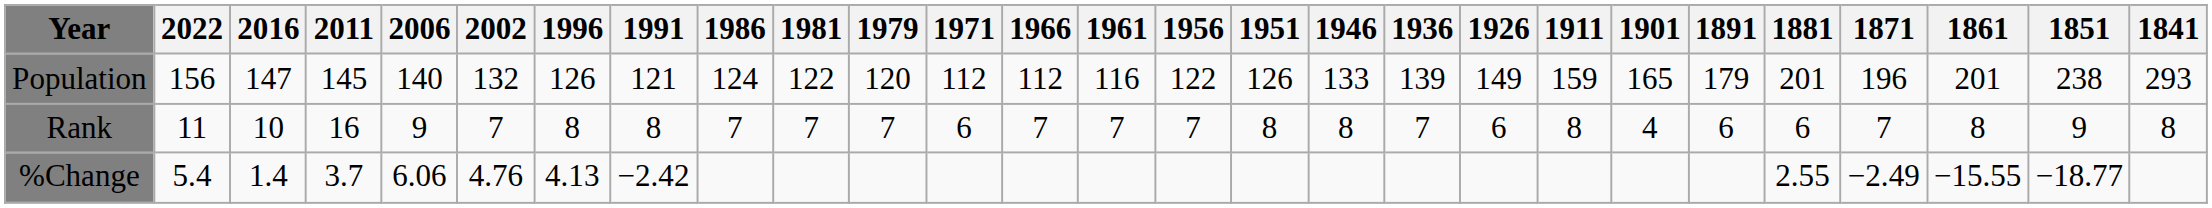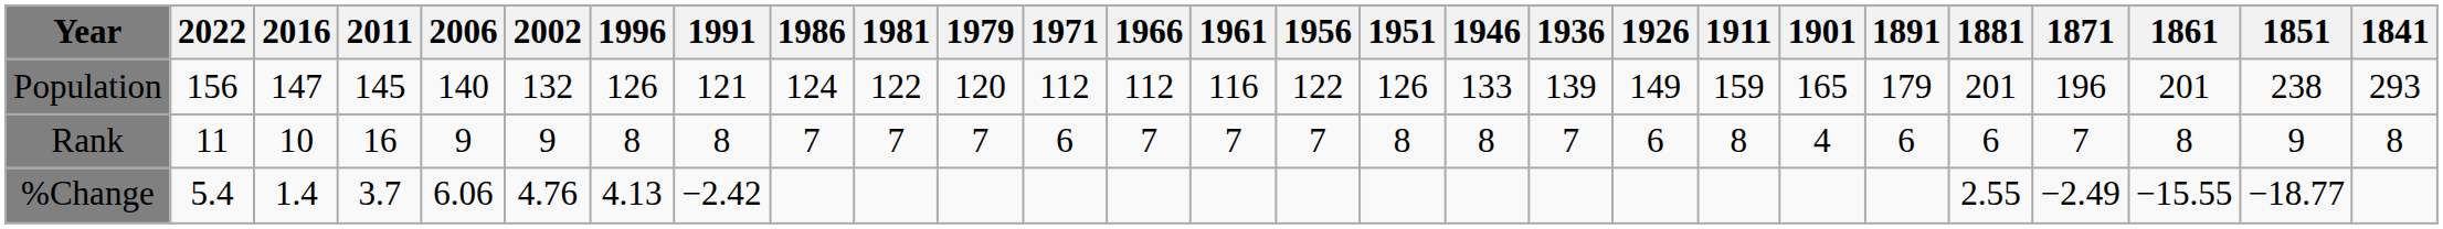 <table class="wikitable">
 <tr>
 <th style="background:grey;">Year</th>
 <th>2022</th>
 <th>2016</th>
 <th>2011</th>
 <th>2006</th>
 <th>2002</th>
 <th>1996</th>
 <th>1991</th>
 <th>1986</th>
 <th>1981</th>
 <th>1979</th>
 <th>1971</th>
 <th>1966</th>
 <th>1961</th>
 <th>1956</th>
 <th>1951</th>
 <th>1946</th>
 <th>1936</th>
 <th>1926</th>
 <th>1911</th>
 <th>1901</th>
 <th>1891</th>
 <th>1881</th>
 <th>1871</th>
 <th>1861</th>
 <th>1851</th>
 <th>1841</th>
 </tr>
 <tr align="center">
 <td style="background:grey;">Population</td>
 <td>156</td>
 <td>147</td>
 <td>145</td>
 <td>140</td>
 <td>132</td>
 <td>126</td>
 <td>121</td>
 <td>124</td>
 <td>122</td>
 <td>120</td>
 <td>112</td>
 <td>112</td>
 <td>116</td>
 <td>122</td>
 <td>126</td>
 <td>133</td>
 <td>139</td>
 <td>149</td>
 <td>159</td>
 <td>165</td>
 <td>179</td>
 <td>201</td>
 <td>196</td>
 <td>201</td>
 <td>238</td>
 <td>293</td>
 </tr>
 <tr align="center">
 <td style="background:grey;">Rank</td>
 <td>11</td>
 <td>10</td>
 <td>16</td>
 <td>9</td>
-<td>7</td>
+<td>9</td>
 <td>8</td>
 <td>8</td>
 <td>7</td>
 <td>7</td>
 <td>7</td>
 <td>6</td>
 <td>7</td>
 <td>7</td>
 <td>7</td>
 <td>8</td>
 <td>8</td>
 <td>7</td>
 <td>6</td>
 <td>8</td>
 <td>4</td>
 <td>6</td>
 <td>6</td>
 <td>7</td>
 <td>8</td>
 <td>9</td>
 <td>8</td>
 </tr>
 <tr align="center">
 <td style="background:grey;">%Change</td>
 <td>5.4</td>
 <td>1.4</td>
 <td>3.7</td>
 <td>6.06</td>
 <td>4.76</td>
 <td>4.13</td>
 <td>−2.42</td>
 <td></td>
 <td></td>
 <td></td>
 <td></td>
 <td></td>
 <td></td>
 <td></td>
 <td></td>
 <td></td>
 <td></td>
 <td></td>
 <td></td>
 <td></td>
 <td></td>
 <td>2.55</td>
 <td>−2.49</td>
 <td>−15.55</td>
 <td>−18.77</td>
 <td></td>
 </tr>
 </table>
